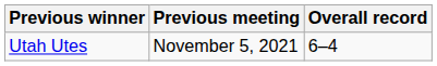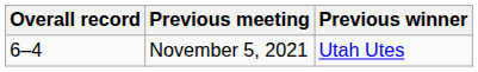 <table class="wikitable">
 <tr>
+<th>Overall record</th>
+<th>Previous meeting</th>
 <th>Previous winner</th>
-<th>Previous meeting</th>
-<th>Overall record</th>
 </tr>
 <tr>
+<td>6–4</td>
+<td>November 5, 2021</td>
 <td><a href='#'>Utah Utes</a></td>
-<td>November 5, 2021</td>
-<td>6–4</td>
 </tr>
 </table>
